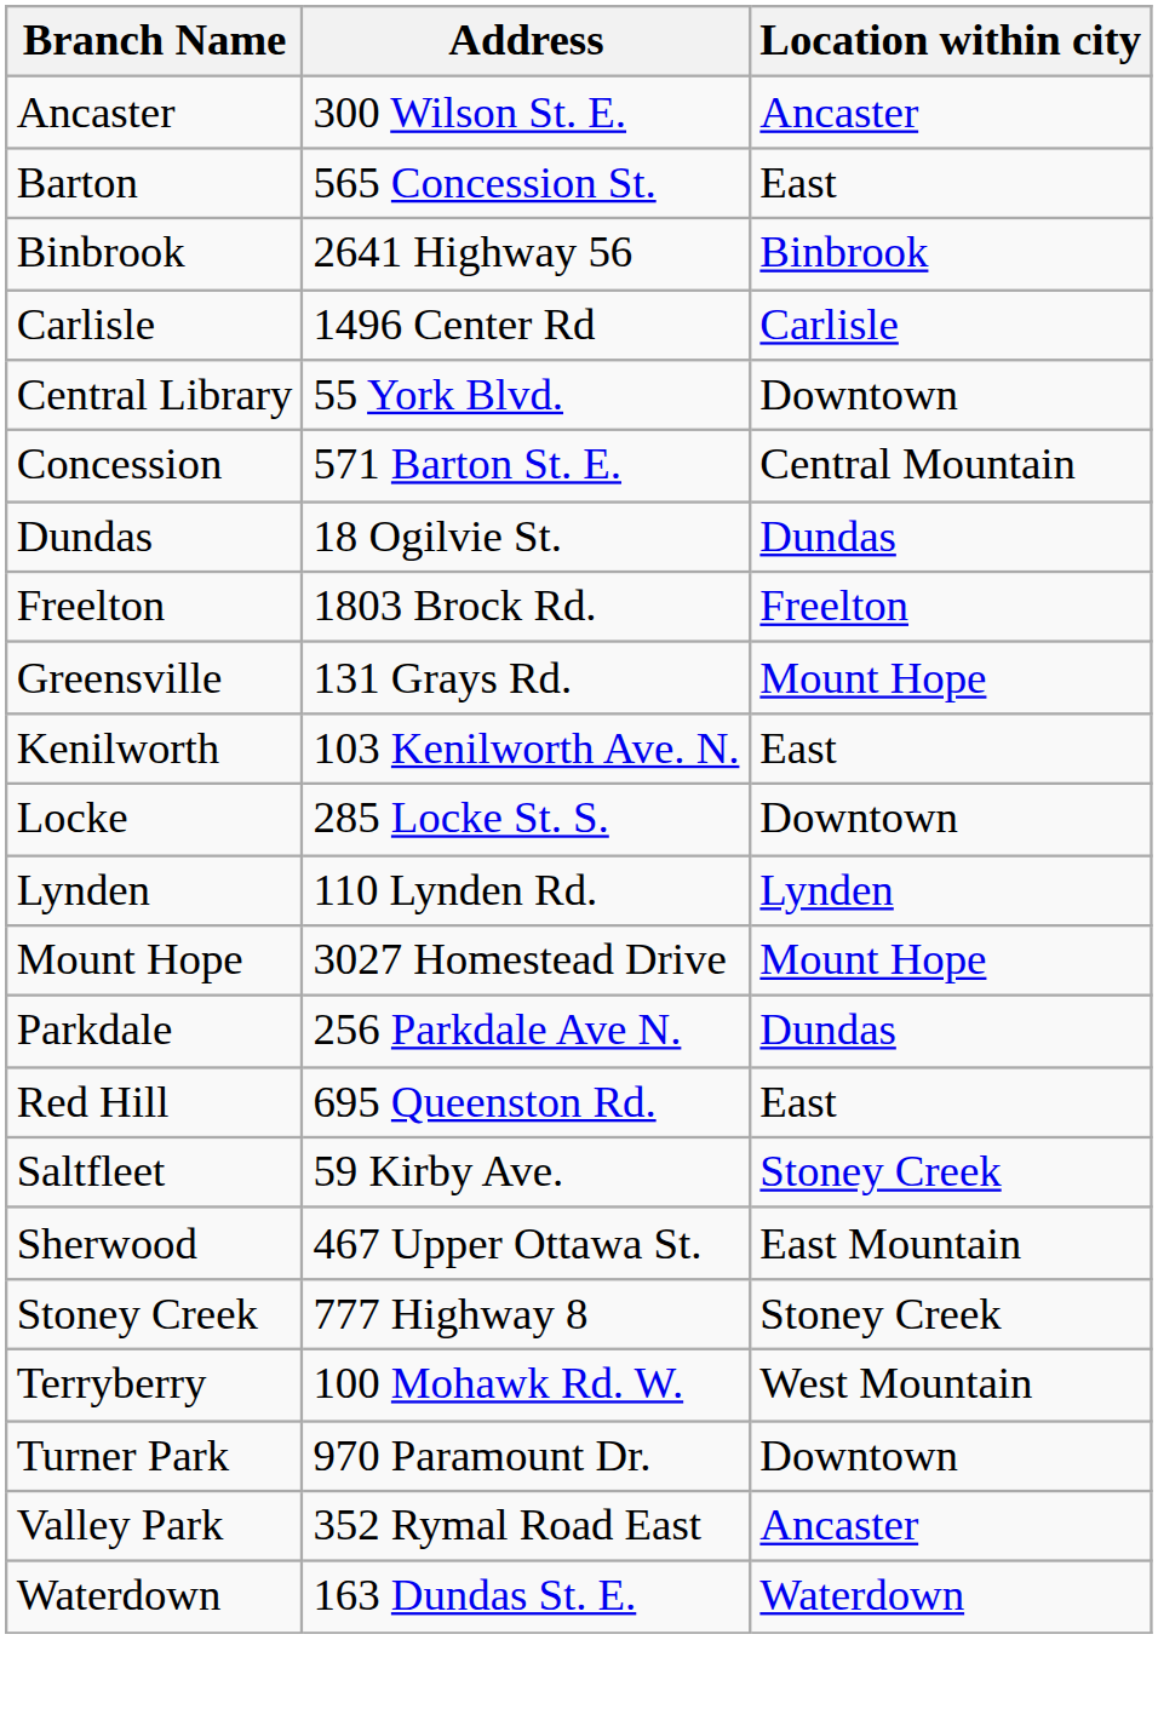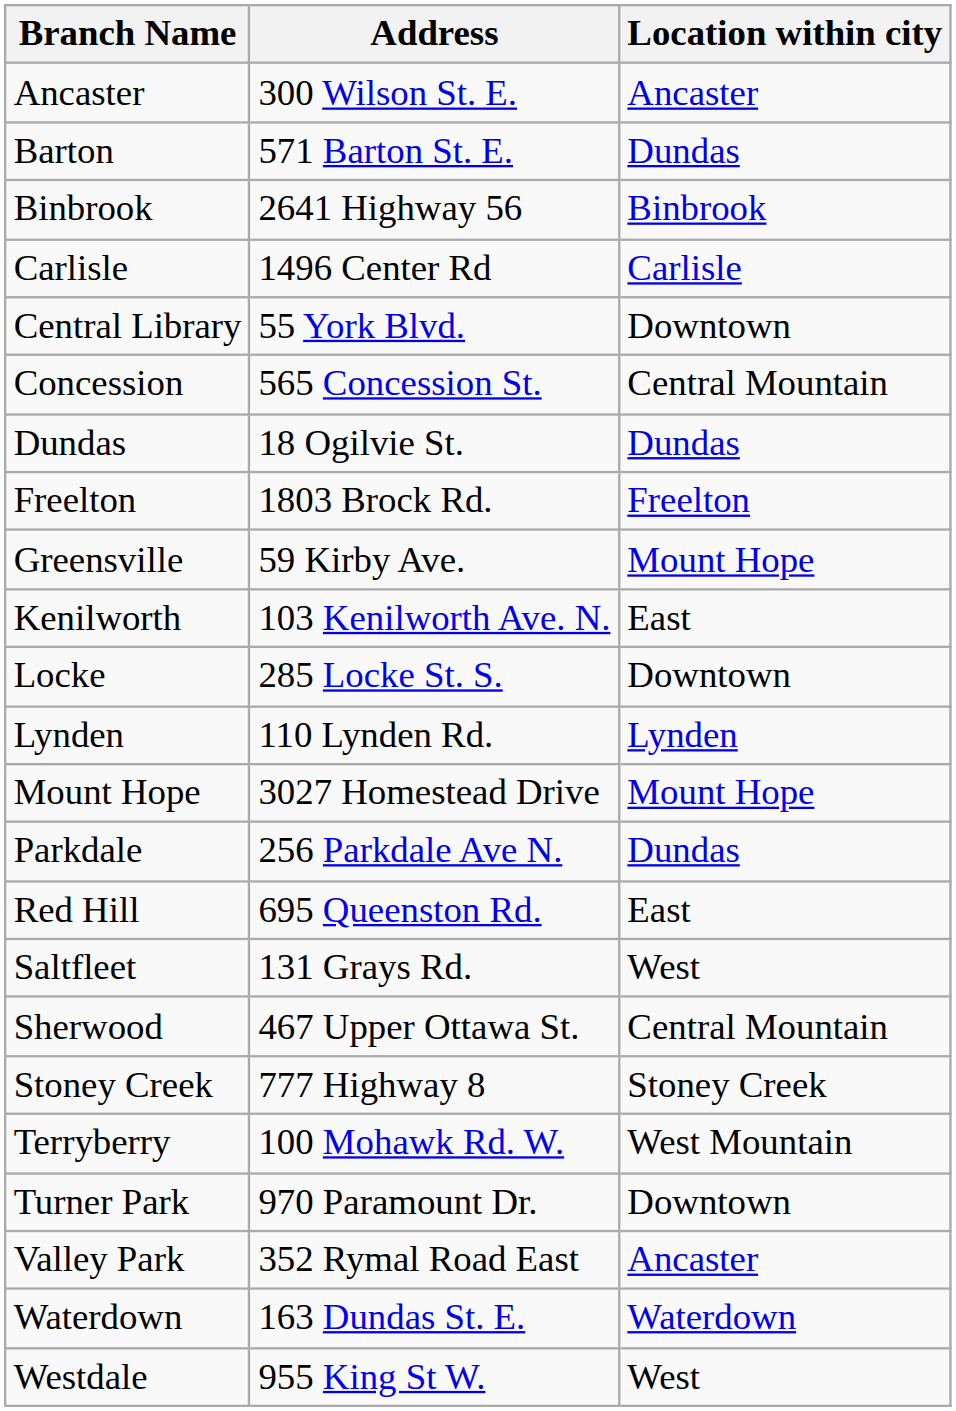 <table class="wikitable">
 <tr>
 <th>Branch Name</th>
 <th>Address</th>
 <th>Location within city</th>
 </tr>
 <tr>
 <td>Ancaster</td>
 <td>300 <a href='#'>Wilson St. E.</a></td>
 <td><a href='#'>Ancaster</a></td>
 </tr>
 <tr>
 <td>Barton</td>
-<td>565 <a href='#'>Concession St.</a></td>
-<td>East</td>
+<td>571 <a href='#'>Barton St. E.</a></td>
+<td><a href='#'>Dundas</a></td>
 </tr>
 <tr>
 <td>Binbrook</td>
 <td>2641 Highway 56</td>
 <td><a href='#'>Binbrook</a></td>
 </tr>
 <tr>
 <td>Carlisle</td>
 <td>1496 Center Rd</td>
 <td><a href='#'>Carlisle</a></td>
 </tr>
 <tr>
 <td>Central Library</td>
 <td>55 <a href='#'>York Blvd.</a></td>
 <td>Downtown</td>
 </tr>
 <tr>
 <td>Concession</td>
-<td>571 <a href='#'>Barton St. E.</a></td>
+<td>565 <a href='#'>Concession St.</a></td>
 <td>Central Mountain</td>
 </tr>
 <tr>
 <td>Dundas</td>
 <td>18 Ogilvie St.</td>
 <td><a href='#'>Dundas</a></td>
 </tr>
 <tr>
 <td>Freelton</td>
 <td>1803 Brock Rd.</td>
 <td><a href='#'>Freelton</a></td>
 </tr>
 <tr>
 <td>Greensville</td>
-<td>131 Grays Rd.</td>
+<td>59 Kirby Ave.</td>
 <td><a href='#'>Mount Hope</a></td>
 </tr>
 <tr>
 <td>Kenilworth</td>
 <td>103 <a href='#'>Kenilworth Ave. N.</a></td>
 <td>East</td>
 </tr>
 <tr>
 <td>Locke</td>
 <td>285 <a href='#'>Locke St. S.</a></td>
 <td>Downtown</td>
 </tr>
 <tr>
 <td>Lynden</td>
 <td>110 Lynden Rd.</td>
 <td><a href='#'>Lynden</a></td>
 </tr>
 <tr>
 <td>Mount Hope</td>
 <td>3027 Homestead Drive</td>
 <td><a href='#'>Mount Hope</a></td>
 </tr>
 <tr>
 <td>Parkdale</td>
 <td>256 <a href='#'>Parkdale Ave N.</a></td>
 <td><a href='#'>Dundas</a></td>
 </tr>
 <tr>
 <td>Red Hill</td>
 <td>695 <a href='#'>Queenston Rd.</a></td>
 <td>East</td>
 </tr>
 <tr>
 <td>Saltfleet</td>
-<td>59 Kirby Ave.</td>
-<td><a href='#'>Stoney Creek</a></td>
+<td>131 Grays Rd.</td>
+<td>West</td>
 </tr>
 <tr>
 <td>Sherwood</td>
 <td>467 Upper Ottawa St.</td>
-<td>East Mountain</td>
+<td>Central Mountain</td>
 </tr>
 <tr>
 <td>Stoney Creek</td>
 <td>777 Highway 8</td>
 <td>Stoney Creek</td>
 </tr>
 <tr>
 <td>Terryberry</td>
 <td>100 <a href='#'>Mohawk Rd. W.</a></td>
 <td>West Mountain</td>
 </tr>
 <tr>
 <td>Turner Park</td>
 <td>970 Paramount Dr.</td>
 <td>Downtown</td>
 </tr>
 <tr>
 <td>Valley Park</td>
 <td>352 Rymal Road East</td>
 <td><a href='#'>Ancaster</a></td>
 </tr>
 <tr>
 <td>Waterdown</td>
 <td>163 <a href='#'>Dundas St. E.</a></td>
 <td><a href='#'>Waterdown</a></td>
 </tr>
+<tr>
+<td>Westdale</td>
+<td>955 <a href='#'>King St W.</a></td>
+<td>West</td>
+</tr>
 </table>
